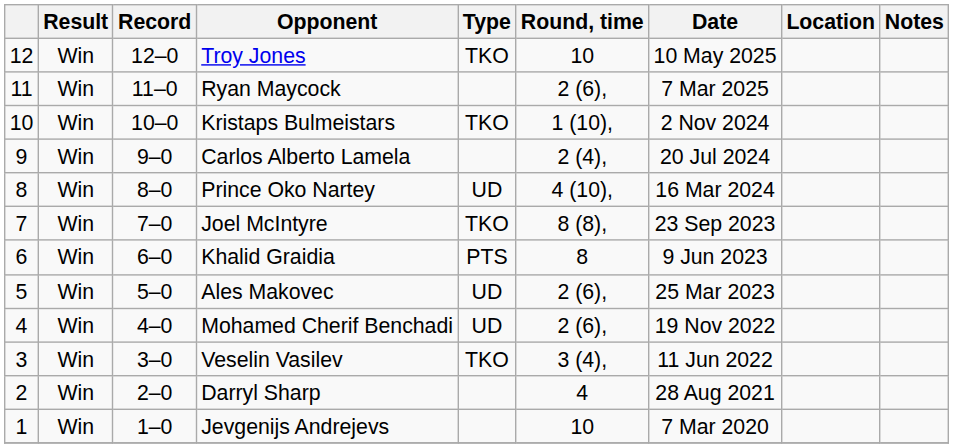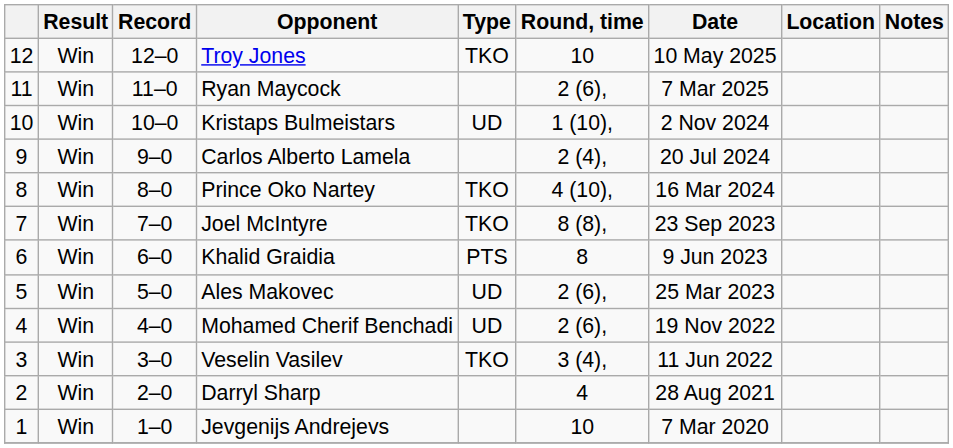 <table class="wikitable" style="text-align:center; font-size:95%">
 <tr>
 <th></th>
 <th>Result</th>
 <th>Record</th>
 <th>Opponent</th>
 <th>Type</th>
 <th>Round, time</th>
 <th>Date</th>
 <th>Location</th>
 <th>Notes</th>
 </tr>
 <tr>
 <td>12</td>
 <td>Win</td>
 <td>12–0</td>
 <td align=left><a href='#'>Troy Jones</a></td>
 <td>TKO</td>
 <td>10</td>
 <td>10 May 2025</td>
 <td align=left></td>
 <td align=left></td>
 </tr>
 <tr>
 <td>11</td>
 <td>Win</td>
 <td>11–0</td>
 <td align=left>Ryan Maycock</td>
 <td></td>
 <td>2 (6), </td>
 <td>7 Mar 2025</td>
 <td align=left></td>
 <td></td>
 </tr>
 <tr>
 <td>10</td>
 <td>Win</td>
 <td>10–0</td>
 <td align=left>Kristaps Bulmeistars</td>
-<td>TKO</td>
+<td>UD</td>
 <td>1 (10), </td>
 <td>2 Nov 2024</td>
 <td align=left></td>
 <td></td>
 </tr>
 <tr>
 <td>9</td>
 <td>Win</td>
 <td>9–0</td>
 <td align=left>Carlos Alberto Lamela</td>
 <td></td>
 <td>2 (4), </td>
 <td>20 Jul 2024</td>
 <td align=left></td>
 <td align=left></td>
 </tr>
 <tr>
 <td>8</td>
 <td>Win</td>
 <td>8–0</td>
 <td align=left>Prince Oko Nartey</td>
-<td>UD</td>
+<td>TKO</td>
 <td>4 (10), </td>
 <td>16 Mar 2024</td>
 <td align=left></td>
 <td></td>
 </tr>
 <tr>
 <td>7</td>
 <td>Win</td>
 <td>7–0</td>
 <td align=left>Joel McIntyre</td>
 <td>TKO</td>
 <td>8 (8), </td>
 <td>23 Sep 2023</td>
 <td align=left></td>
 <td></td>
 </tr>
 <tr>
 <td>6</td>
 <td>Win</td>
 <td>6–0</td>
 <td align=left>Khalid Graidia</td>
 <td>PTS</td>
 <td>8</td>
 <td>9 Jun 2023</td>
 <td align=left></td>
 <td></td>
 </tr>
 <tr>
 <td>5</td>
 <td>Win</td>
 <td>5–0</td>
 <td align=left>Ales Makovec</td>
 <td>UD</td>
 <td>2 (6), </td>
 <td>25 Mar 2023</td>
 <td align=left></td>
 <td></td>
 </tr>
 <tr>
 <td>4</td>
 <td>Win</td>
 <td>4–0</td>
 <td align=left>Mohamed Cherif Benchadi</td>
 <td>UD</td>
 <td>2 (6), </td>
 <td>19 Nov 2022</td>
 <td align=left></td>
 <td></td>
 </tr>
 <tr>
 <td>3</td>
 <td>Win</td>
 <td>3–0</td>
 <td align=left>Veselin Vasilev</td>
 <td>TKO</td>
 <td>3 (4), </td>
 <td>11 Jun 2022</td>
 <td align=left></td>
 <td></td>
 </tr>
 <tr>
 <td>2</td>
 <td>Win</td>
 <td>2–0</td>
 <td align=left>Darryl Sharp</td>
 <td></td>
 <td>4</td>
 <td>28 Aug 2021</td>
 <td align=left></td>
 <td></td>
 </tr>
 <tr>
 <td>1</td>
 <td>Win</td>
 <td>1–0</td>
 <td align=left>Jevgenijs Andrejevs</td>
 <td></td>
 <td>10</td>
 <td>7 Mar 2020</td>
 <td align=left></td>
 <td></td>
 </tr>
 <tr>
 </tr>
 </table>
